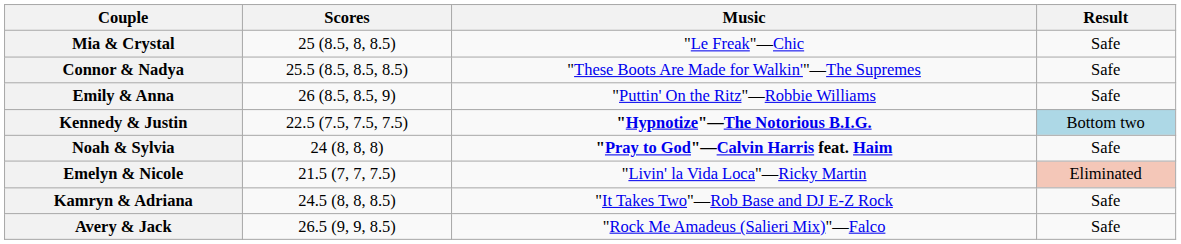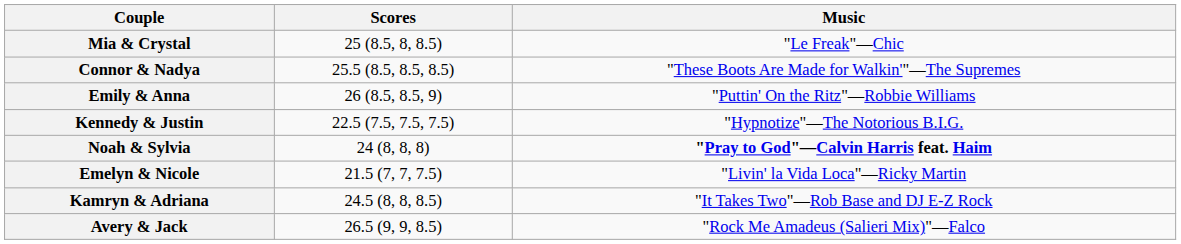 <table class="wikitable sortable" style="text-align:center; width: 90%">
 <tr>
 <th scope="col">Couple</th>
 <th scope="col">Scores</th>
 <th scope="col" class="unsortable">Music</th>
-<th scope="col" class="unsortable">Result</th>
 </tr>
 <tr>
 <th scope="col">Mia & Crystal</th>
 <td>25 (8.5, 8, 8.5)</td>
 <td>"<a href='#'>Le Freak</a>"—<a href='#'>Chic</a></td>
-<td>Safe</td>
 </tr>
 <tr>
 <th scope="col">Connor & Nadya</th>
 <td>25.5 (8.5, 8.5, 8.5)</td>
 <td>"<a href='#'>These Boots Are Made for Walkin'</a>"—<a href='#'>The Supremes</a></td>
-<td>Safe</td>
 </tr>
 <tr>
 <th scope="col">Emily & Anna</th>
 <td>26 (8.5, 8.5, 9)</td>
 <td>"<a href='#'>Puttin' On the Ritz</a>"—<a href='#'>Robbie Williams</a></td>
-<td>Safe</td>
 </tr>
 <tr>
 <th scope="col">Kennedy & Justin</th>
 <td>22.5 (7.5, 7.5, 7.5)</td>
-<td><strong>"<a href='#'>Hypnotize</a>"—<a href='#'>The Notorious B.I.G.</a></strong></td>
-<td bgcolor="lightblue">Bottom two</td>
+<td>"<a href='#'>Hypnotize</a>"—<a href='#'>The Notorious B.I.G.</a></td>
 </tr>
 <tr>
 <th scope="col">Noah & Sylvia</th>
 <td>24 (8, 8, 8)</td>
 <td><strong>"<a href='#'>Pray to God</a>"—<a href='#'>Calvin Harris</a> feat. <a href='#'>Haim</a></strong></td>
-<td>Safe</td>
 </tr>
 <tr>
 <th scope="col">Emelyn & Nicole</th>
 <td>21.5 (7, 7, 7.5)</td>
 <td>"<a href='#'>Livin' la Vida Loca</a>"—<a href='#'>Ricky Martin</a></td>
-<td bgcolor="f4c7b8">Eliminated</td>
 </tr>
 <tr>
 <th scope="col">Kamryn & Adriana</th>
 <td>24.5 (8, 8, 8.5)</td>
 <td>"<a href='#'>It Takes Two</a>"—<a href='#'>Rob Base and DJ E-Z Rock</a></td>
-<td>Safe</td>
 </tr>
 <tr>
 <th scope="col">Avery & Jack</th>
 <td>26.5 (9, 9, 8.5)</td>
 <td>"<a href='#'>Rock Me Amadeus (Salieri Mix)</a>"—<a href='#'>Falco</a></td>
-<td>Safe</td>
 </tr>
 </table>
